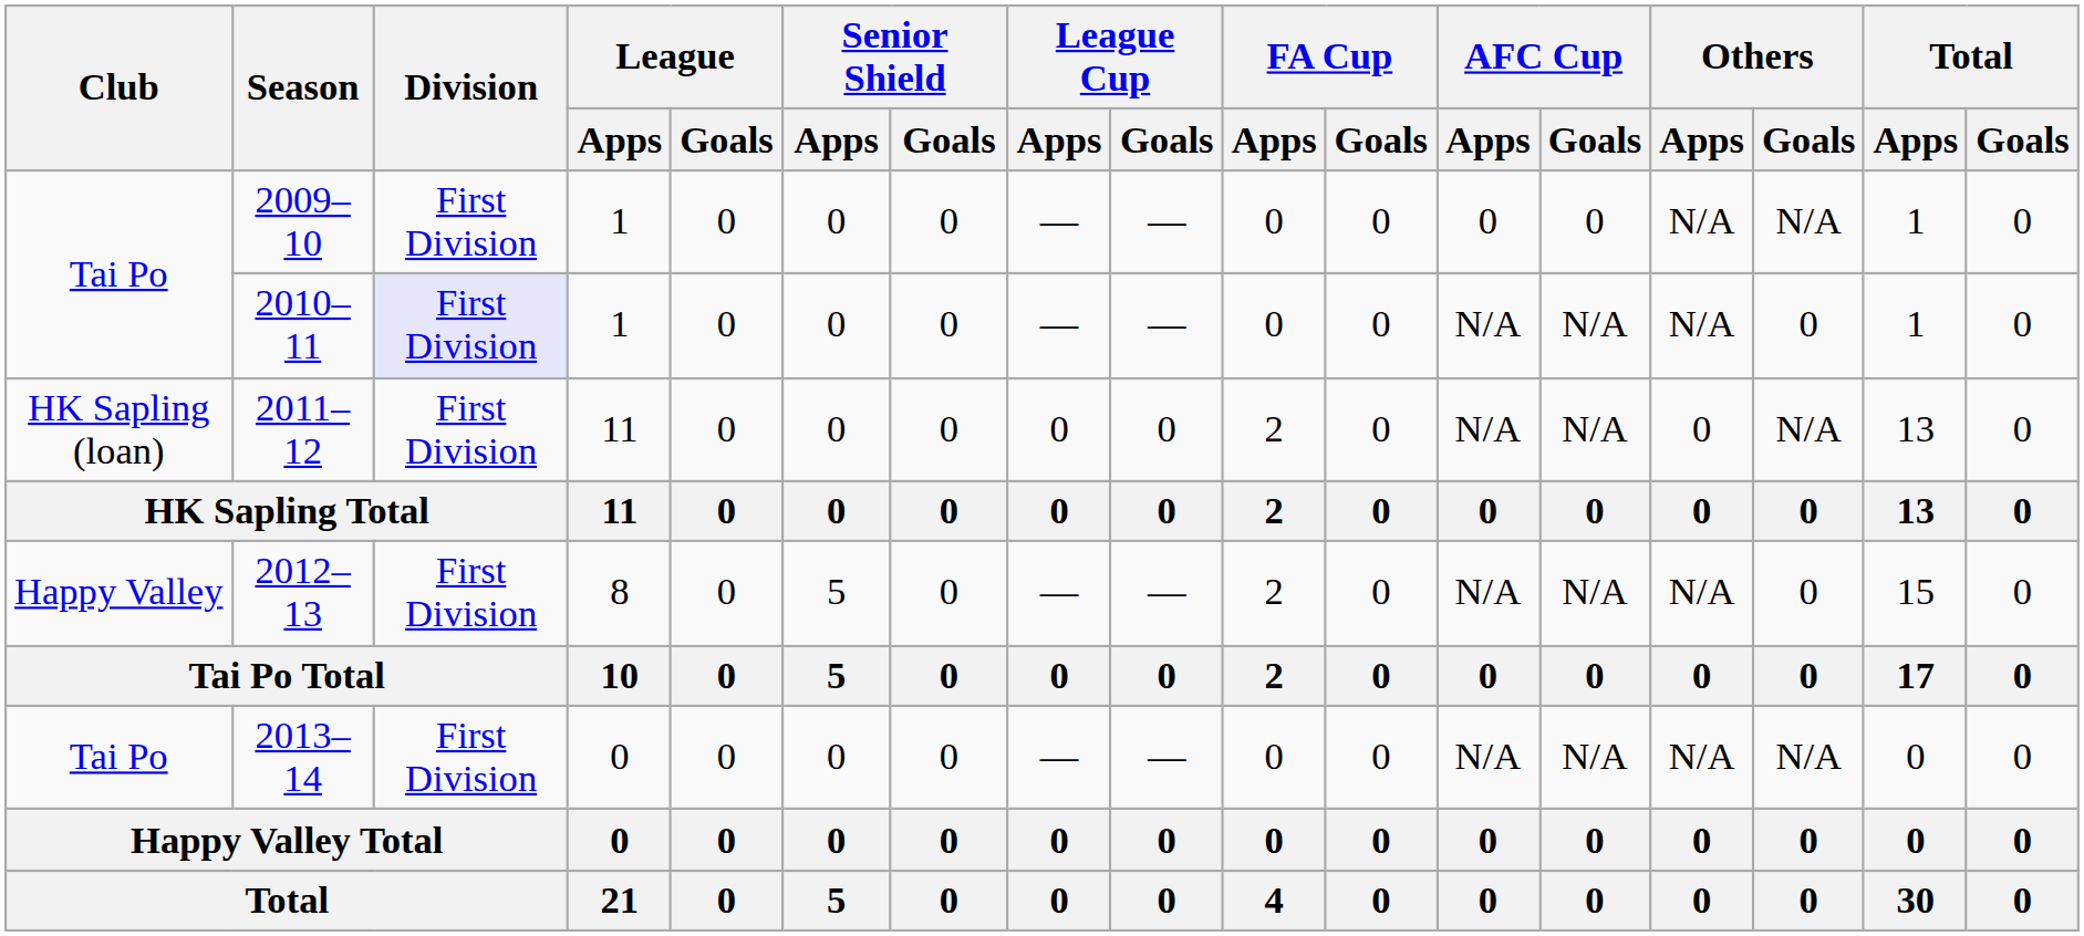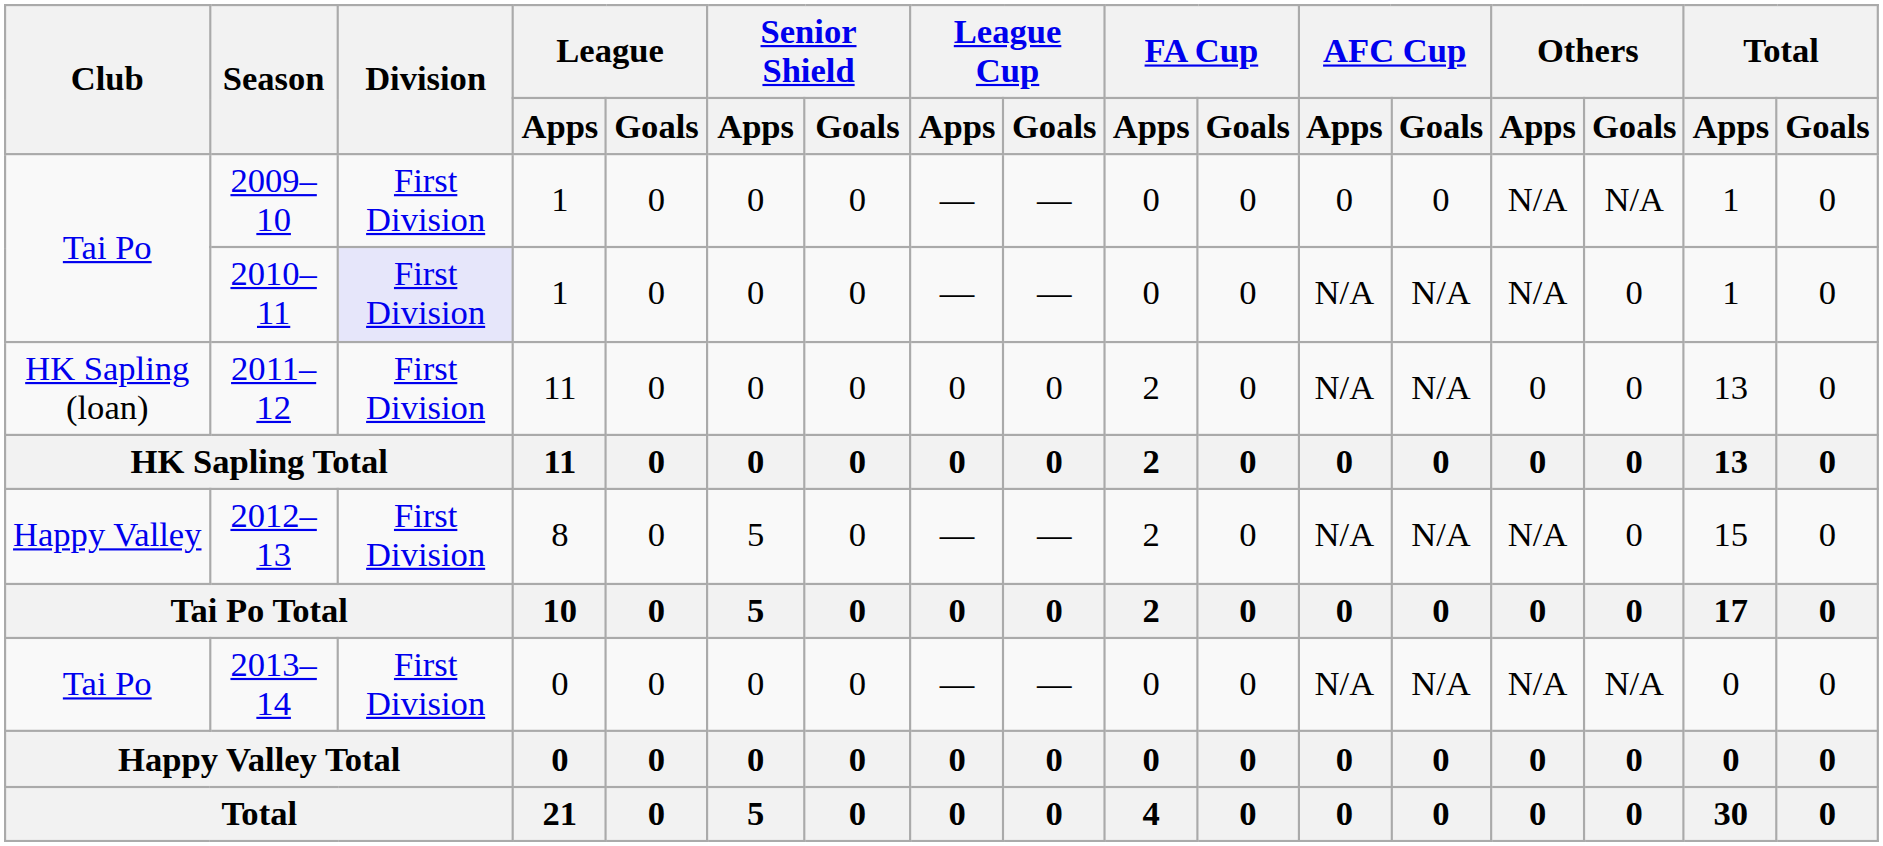 <table class="wikitable" style="text-align: center;">
 <tr>
 <th rowspan="2">Club</th>
 <th rowspan="2">Season</th>
 <th rowspan="2">Division</th>
 <th colspan="2">League</th>
 <th colspan="2"><a href='#'>Senior Shield</a></th>
 <th colspan="2"><a href='#'>League Cup</a></th>
 <th colspan="2"><a href='#'>FA Cup</a></th>
 <th colspan="2"><a href='#'>AFC Cup</a></th>
 <th colspan="2">Others</th>
 <th colspan="2">Total</th>
 </tr>
 <tr>
 <th>Apps</th>
 <th>Goals</th>
 <th>Apps</th>
 <th>Goals</th>
 <th>Apps</th>
 <th>Goals</th>
 <th>Apps</th>
 <th>Goals</th>
 <th>Apps</th>
 <th>Goals</th>
 <th>Apps</th>
 <th>Goals</th>
 <th>Apps</th>
 <th>Goals</th>
 </tr>
 <tr>
 <td rowspan="2" valign="center"><a href='#'>Tai Po</a></td>
 <td><a href='#'>2009–10</a></td>
 <td><a href='#'>First Division</a></td>
 <td>1</td>
 <td>0</td>
 <td>0</td>
 <td>0</td>
 <td>—</td>
 <td>—</td>
 <td>0</td>
 <td>0</td>
 <td>0</td>
 <td>0</td>
 <td>N/A</td>
 <td>N/A</td>
 <td>1</td>
 <td>0</td>
 </tr>
 <tr>
 <td><a href='#'>2010–11</a></td>
 <td style="background: lavender;"><a href='#'>First Division</a></td>
 <td>1</td>
 <td>0</td>
 <td>0</td>
 <td>0</td>
 <td>—</td>
 <td>—</td>
 <td>0</td>
 <td>0</td>
 <td>N/A</td>
 <td>N/A</td>
 <td>N/A</td>
 <td>0</td>
 <td>1</td>
 <td>0</td>
 </tr>
 <tr>
 <td rowspan="1" valign="center"><a href='#'>HK Sapling</a> (loan)</td>
 <td><a href='#'>2011–12</a></td>
 <td><a href='#'>First Division</a></td>
 <td>11</td>
 <td>0</td>
 <td>0</td>
 <td>0</td>
 <td>0</td>
 <td>0</td>
 <td>2</td>
 <td>0</td>
 <td>N/A</td>
 <td>N/A</td>
 <td>0</td>
-<td>N/A</td>
+<td>0</td>
 <td>13</td>
 <td>0</td>
 </tr>
 <tr>
 <th colspan="3">HK Sapling Total</th>
 <th>11</th>
 <th>0</th>
 <th>0</th>
 <th>0</th>
 <th>0</th>
 <th>0</th>
 <th>2</th>
 <th>0</th>
 <th>0</th>
 <th>0</th>
 <th>0</th>
 <th>0</th>
 <th>13</th>
 <th>0</th>
 </tr>
 <tr>
 <td rowspan="1" valign="center"><a href='#'>Happy Valley</a></td>
 <td><a href='#'>2012–13</a></td>
 <td><a href='#'>First Division</a></td>
 <td>8</td>
 <td>0</td>
 <td>5</td>
 <td>0</td>
 <td>—</td>
 <td>—</td>
 <td>2</td>
 <td>0</td>
 <td>N/A</td>
 <td>N/A</td>
 <td>N/A</td>
 <td>0</td>
 <td>15</td>
 <td>0</td>
 </tr>
 <tr>
 <th colspan="3">Tai Po Total</th>
 <th>10</th>
 <th>0</th>
 <th>5</th>
 <th>0</th>
 <th>0</th>
 <th>0</th>
 <th>2</th>
 <th>0</th>
 <th>0</th>
 <th>0</th>
 <th>0</th>
 <th>0</th>
 <th>17</th>
 <th>0</th>
 </tr>
 <tr>
 <td rowspan="1" valign="center"><a href='#'>Tai Po</a></td>
 <td><a href='#'>2013–14</a></td>
 <td><a href='#'>First Division</a></td>
 <td>0</td>
 <td>0</td>
 <td>0</td>
 <td>0</td>
 <td>—</td>
 <td>—</td>
 <td>0</td>
 <td>0</td>
 <td>N/A</td>
 <td>N/A</td>
 <td>N/A</td>
 <td>N/A</td>
 <td>0</td>
 <td>0</td>
 </tr>
 <tr>
 <th colspan="3">Happy Valley Total</th>
 <th>0</th>
 <th>0</th>
 <th>0</th>
 <th>0</th>
 <th>0</th>
 <th>0</th>
 <th>0</th>
 <th>0</th>
 <th>0</th>
 <th>0</th>
 <th>0</th>
 <th>0</th>
 <th>0</th>
 <th>0</th>
 </tr>
 <tr>
 <th colspan="3">Total</th>
 <th>21</th>
 <th>0</th>
 <th>5</th>
 <th>0</th>
 <th>0</th>
 <th>0</th>
 <th>4</th>
 <th>0</th>
 <th>0</th>
 <th>0</th>
 <th>0</th>
 <th>0</th>
 <th>30</th>
 <th>0</th>
 </tr>
 </table>
